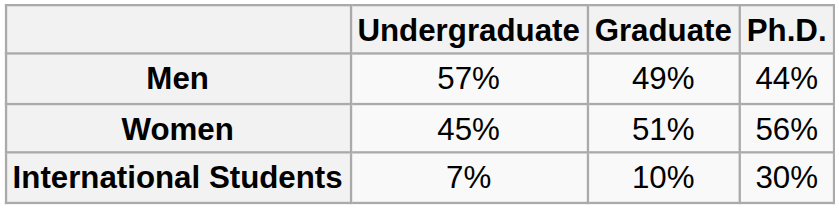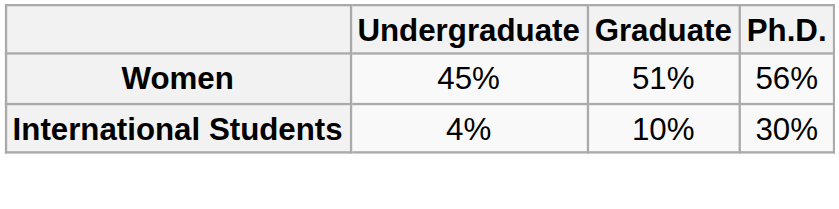 <table class="wikitable" style="float:RIGHT; text-align:center; font-size:85%; margin-left:2em; margin:auto">
 <tr>
 <th></th>
 <th>Undergraduate</th>
 <th>Graduate</th>
 <th>Ph.D.</th>
-</tr>
-<tr>
-<th>Men</th>
-<td>57%</td>
-<td>49%</td>
-<td>44%</td>
 </tr>
 <tr>
 <th>Women</th>
 <td>45%</td>
 <td>51%</td>
 <td>56%</td>
 </tr>
 <tr>
 <th>International Students</th>
-<td>7%</td>
+<td>4%</td>
 <td>10%</td>
 <td>30%</td>
 </tr>
 </table>
